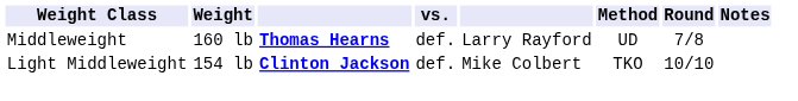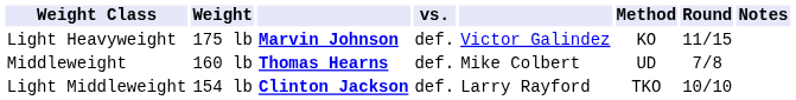 <table class="toccolours" style="font-size: 85%;">
 <tr>
 <th style="background:#e6e8fa; color:#000; text-align:center;">Weight Class</th>
 <th style="background:#e6e8fa; color:#000; text-align:center;">Weight</th>
 <th style="background:#e6e8fa; color:#000; text-align:center;"></th>
 <th style="background:#e6e8fa; color:#000; text-align:center;">vs.</th>
 <th style="background:#e6e8fa; color:#000; text-align:center;"></th>
 <th style="background:#e6e8fa; color:#000; text-align:center;">Method</th>
 <th style="background:#e6e8fa; color:#000; text-align:center;">Round</th>
 <th style="background:#e6e8fa; color:#000; text-align:center;">Notes</th>
 </tr>
 <tr>
+<td>Light Heavyweight</td>
+<td>175 lb</td>
+<td><strong><a href='#'>Marvin Johnson</a></strong></td>
+<td>def.</td>
+<td><a href='#'>Victor Galindez</a></td>
+<td align=center>KO</td>
+<td align=center>11/15</td>
+<td></td>
+</tr>
+<tr>
 <td>Middleweight</td>
 <td>160 lb</td>
 <td><strong><a href='#'>Thomas Hearns</a></strong></td>
 <td>def.</td>
-<td>Larry Rayford</td>
+<td>Mike Colbert</td>
 <td align=center>UD</td>
 <td align=center>7/8</td>
 </tr>
 <tr>
 <td>Light Middleweight</td>
 <td>154 lb</td>
 <td><strong><a href='#'>Clinton Jackson</a></strong></td>
 <td>def.</td>
-<td>Mike Colbert</td>
+<td>Larry Rayford</td>
 <td align=center>TKO</td>
 <td align=center>10/10</td>
 </tr>
 <tr>
 </tr>
 </table>
